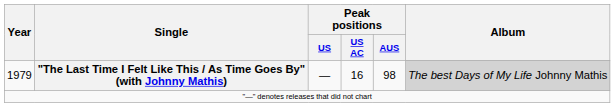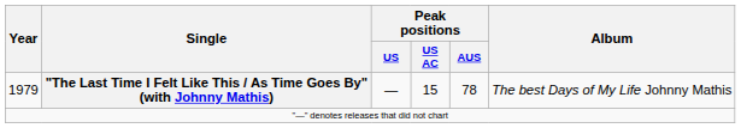 <table class="wikitable plainrowheaders" style="text-align:center">
 <tr>
 <th rowspan="2">Year</th>
 <th rowspan="2" style="width:24em;">Single</th>
 <th colspan="3">Peak<br>positions</th>
 <th rowspan="2">Album</th>
 </tr>
 <tr style="font-size:smaller;">
 <th width="40"><a href='#'>US</a><br></th>
 <th width="40"><a href='#'>US AC</a><br></th>
 <th width="40"><a href='#'>AUS</a><br></th>
 </tr>
 <tr>
 <td>1979</td>
 <th scope="row">"The Last Time I Felt Like This / As Time Goes By" (with <a href='#'>Johnny Mathis</a>)</th>
 <td>—</td>
-<td>16</td>
-<td>98</td>
-<td align="left" rowspan=1 style="background: lightgrey;"><em>The best Days of My Life</em> Johnny Mathis</td>
+<td>15</td>
+<td>78</td>
+<td align="left" rowspan=1><em>The best Days of My Life</em> Johnny Mathis</td>
 </tr>
 <tr>
 <td colspan="6" style="font-size:8pt">"—" denotes releases that did not chart</td>
 </tr>
 </table>
